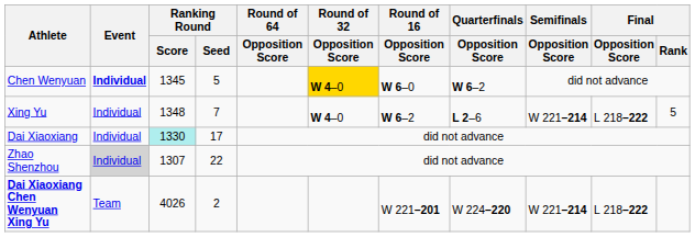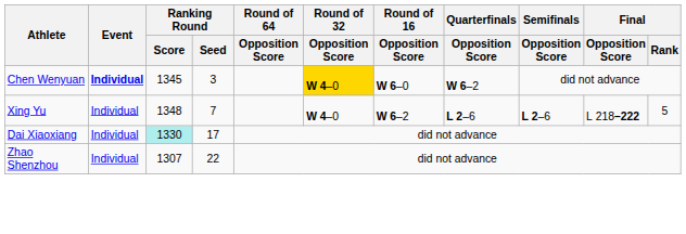 <table class="wikitable"  style="width:98%; text-align:left; font-size:90%;">
 <tr>
 <th rowspan=2>Athlete</th>
 <th rowspan=2>Event</th>
 <th colspan=2>Ranking Round</th>
 <th>Round of 64</th>
 <th>Round of 32</th>
 <th>Round of 16</th>
 <th>Quarterfinals</th>
 <th>Semifinals</th>
 <th colspan=2>Final</th>
 </tr>
 <tr>
 <th>Score</th>
 <th>Seed</th>
 <th>Opposition<br>Score</th>
 <th>Opposition<br>Score</th>
 <th>Opposition<br>Score</th>
 <th>Opposition<br>Score</th>
 <th>Opposition<br>Score</th>
 <th>Opposition<br>Score</th>
 <th>Rank</th>
 </tr>
 <tr>
 <td><a href='#'>Chen Wenyuan</a></td>
 <td><strong><a href='#'>Individual</a></strong></td>
 <td align=center>1345</td>
-<td align=center>5</td>
+<td align=center>3</td>
 <td></td>
 <td style="background: gold;">  <br> <strong>W</strong> <strong>4</strong>–0</td>
 <td>  <br> <strong>W</strong> <strong>6</strong>–0</td>
 <td> <br> <strong>W</strong> <strong>6</strong>–2</td>
 <td style="text-align:center;" colspan="3">did not advance</td>
 </tr>
 <tr>
 <td><a href='#'>Xing Yu</a></td>
 <td><a href='#'>Individual</a></td>
 <td align=center>1348</td>
 <td align=center>7</td>
 <td></td>
 <td> <br> <strong>W</strong> <strong>4</strong>–0</td>
 <td>  <br> <strong>W</strong> <strong>6</strong>–2</td>
 <td>  <br> <strong>L</strong> <strong>2</strong>–6</td>
-<td>  <br> </strong>W<strong> </strong>221<strong>–214</td>
+<td> <br> <strong>L</strong> <strong>2</strong>–6</td>
 <td>  <br> </strong>L<strong> </strong>218<strong>–222</td>
 <td align=center>5</td>
 </tr>
 <tr>
 <td><a href='#'>Dai Xiaoxiang</a></td>
 <td><a href='#'>Individual</a></td>
 <td align=center style="background: paleturquoise;">1330</td>
 <td align=center>17</td>
 <td style="text-align:center;" colspan="7">did not advance</td>
 </tr>
 <tr>
 <td><a href='#'>Zhao Shenzhou</a></td>
-<td style="background: lightgrey;"><a href='#'>Individual</a></td>
+<td><a href='#'>Individual</a></td>
 <td align=center>1307</td>
 <td align=center>22</td>
 <td style="text-align:center;" colspan="7">did not advance</td>
 </tr>
-<tr>
-<td><strong><a href='#'>Dai Xiaoxiang</a><br><a href='#'>Chen Wenyuan</a><br><a href='#'>Xing Yu</a><em></td>
-<td><a href='#'>Team</a></td>
-<td align=center>4026</td>
-<td align=center>2</td>
-<td></td>
-<td></td>
-<td>  <br> </strong>W<strong> </strong>221<strong>–201</td>
-<td>  <br> </strong>W<strong> </strong>224<strong>–220</td>
-<td>  <br> </strong>W<strong> </strong>221<strong>–214</td>
-<td>  <br> </strong>L<strong> </strong>218<strong>–222</td>
-<td align=center></td>
-</tr>
 </table>
